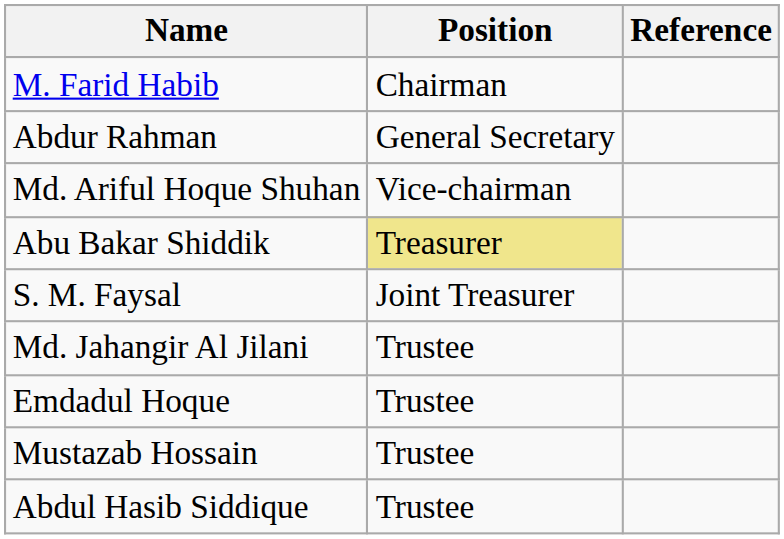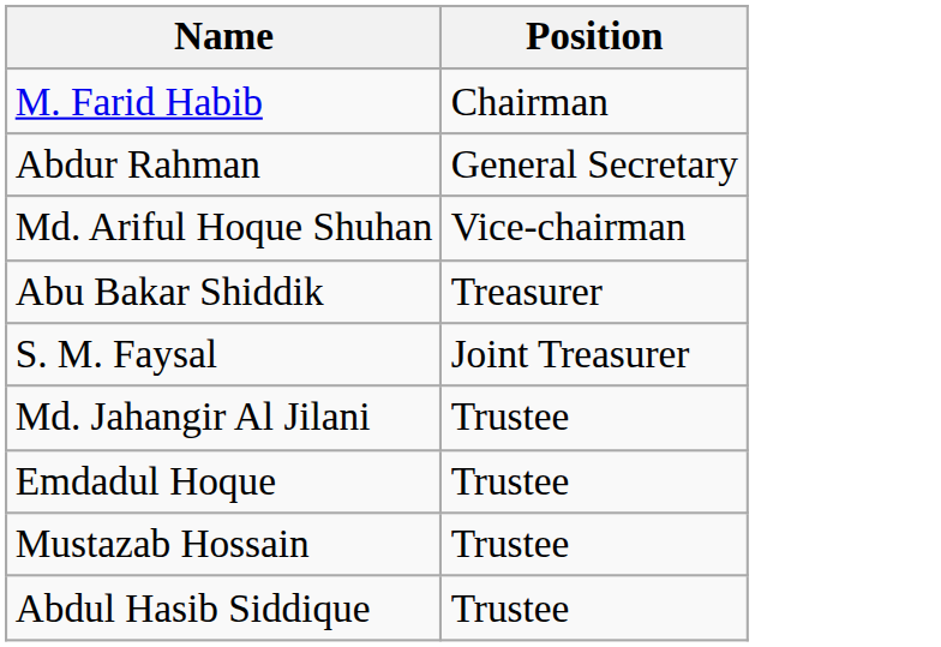 <table class="wikitable">
 <tr>
 <th>Name</th>
 <th>Position</th>
-<th>Reference</th>
 </tr>
 <tr>
 <td><a href='#'>M. Farid Habib</a></td>
 <td>Chairman</td>
-<td></td>
 </tr>
 <tr>
 <td>Abdur Rahman</td>
 <td>General Secretary</td>
-<td></td>
 </tr>
 <tr>
 <td>Md. Ariful Hoque Shuhan</td>
 <td>Vice-chairman</td>
-<td></td>
 </tr>
 <tr>
 <td>Abu Bakar Shiddik</td>
-<td style="background: khaki;">Treasurer</td>
-<td></td>
+<td>Treasurer</td>
 </tr>
 <tr>
 <td>S. M. Faysal</td>
 <td>Joint Treasurer</td>
-<td></td>
 </tr>
 <tr>
 <td>Md. Jahangir Al Jilani</td>
 <td>Trustee</td>
-<td></td>
 </tr>
 <tr>
 <td>Emdadul Hoque</td>
 <td>Trustee</td>
-<td></td>
 </tr>
 <tr>
 <td>Mustazab Hossain</td>
 <td>Trustee</td>
-<td></td>
 </tr>
 <tr>
 <td>Abdul Hasib Siddique</td>
 <td>Trustee</td>
-<td></td>
 </tr>
 </table>
